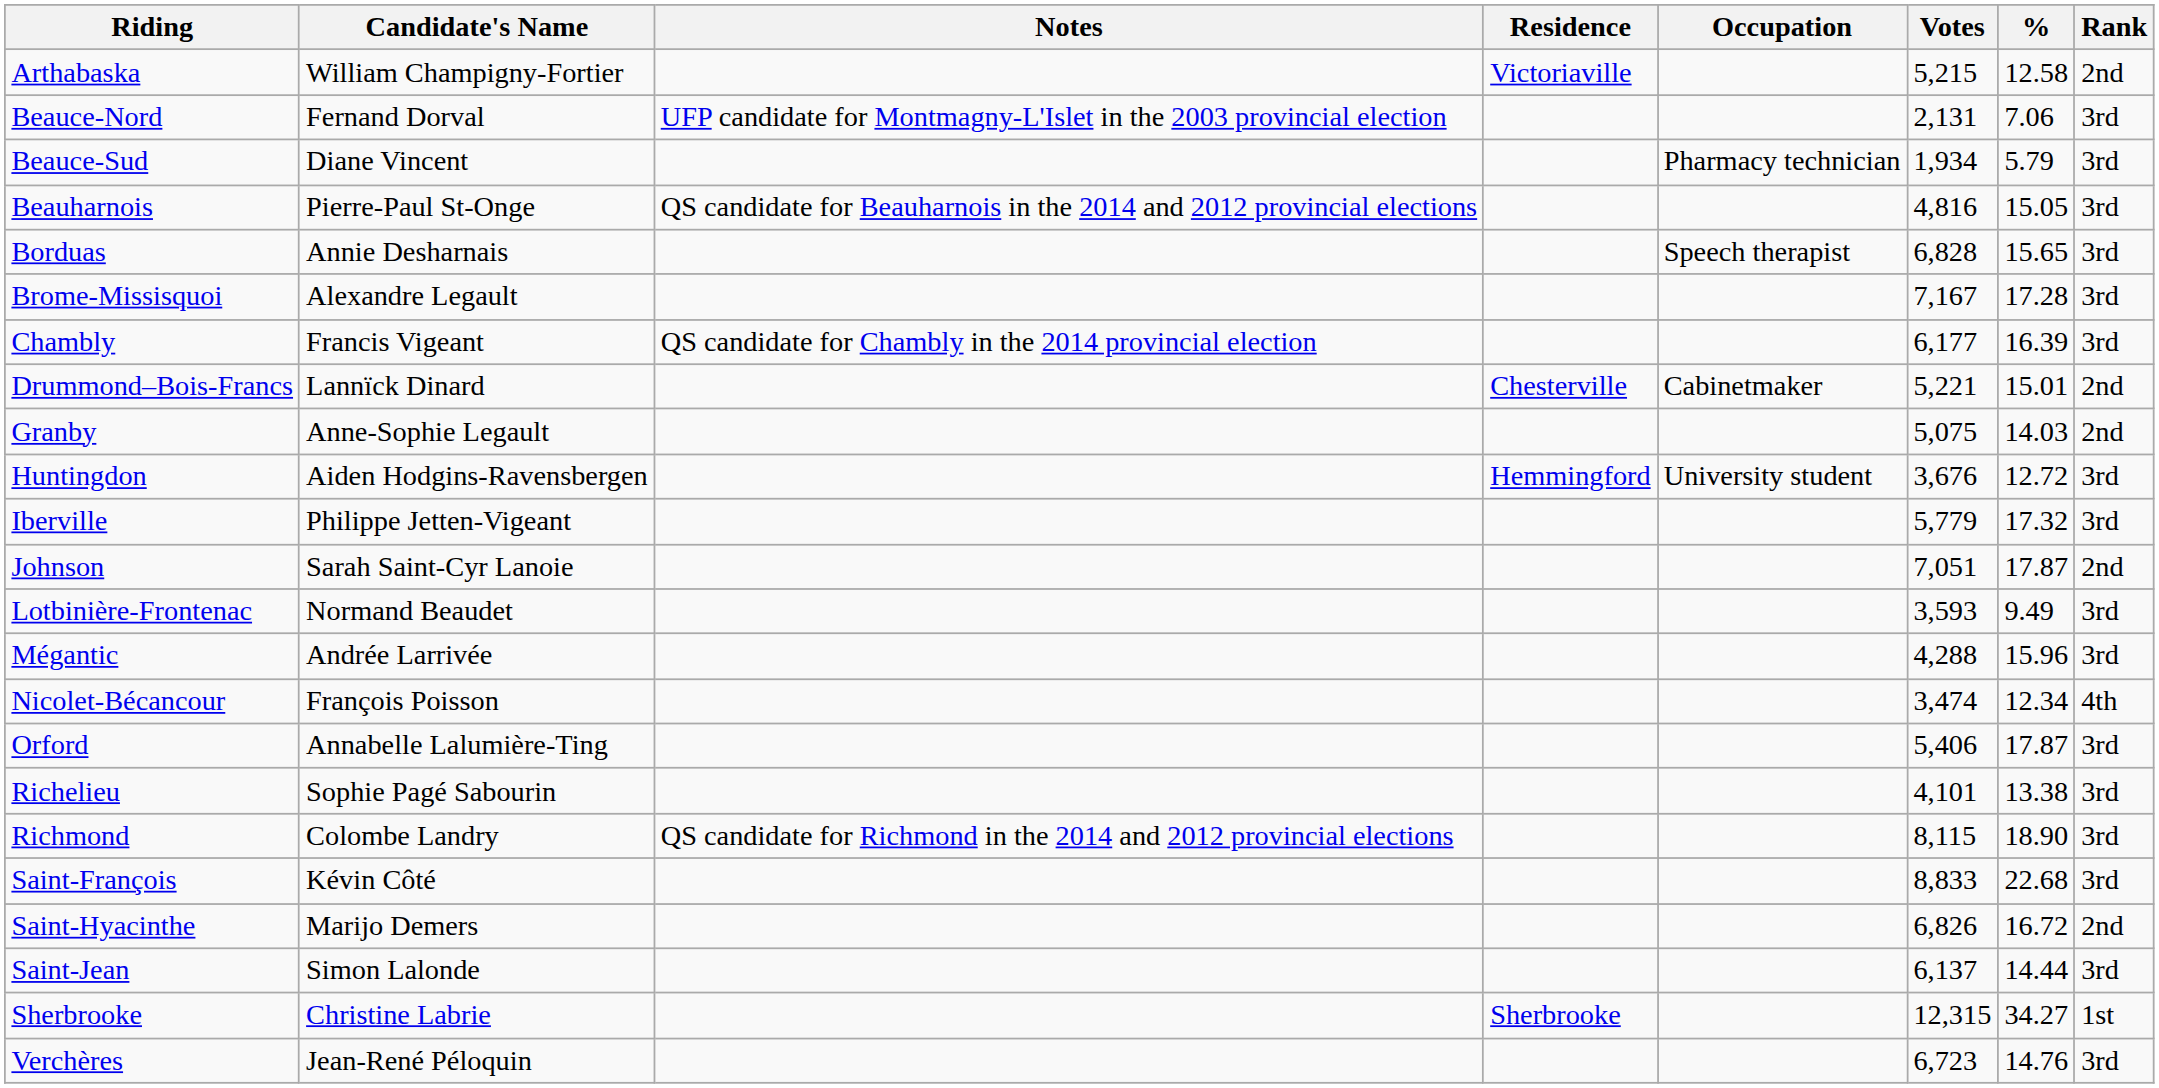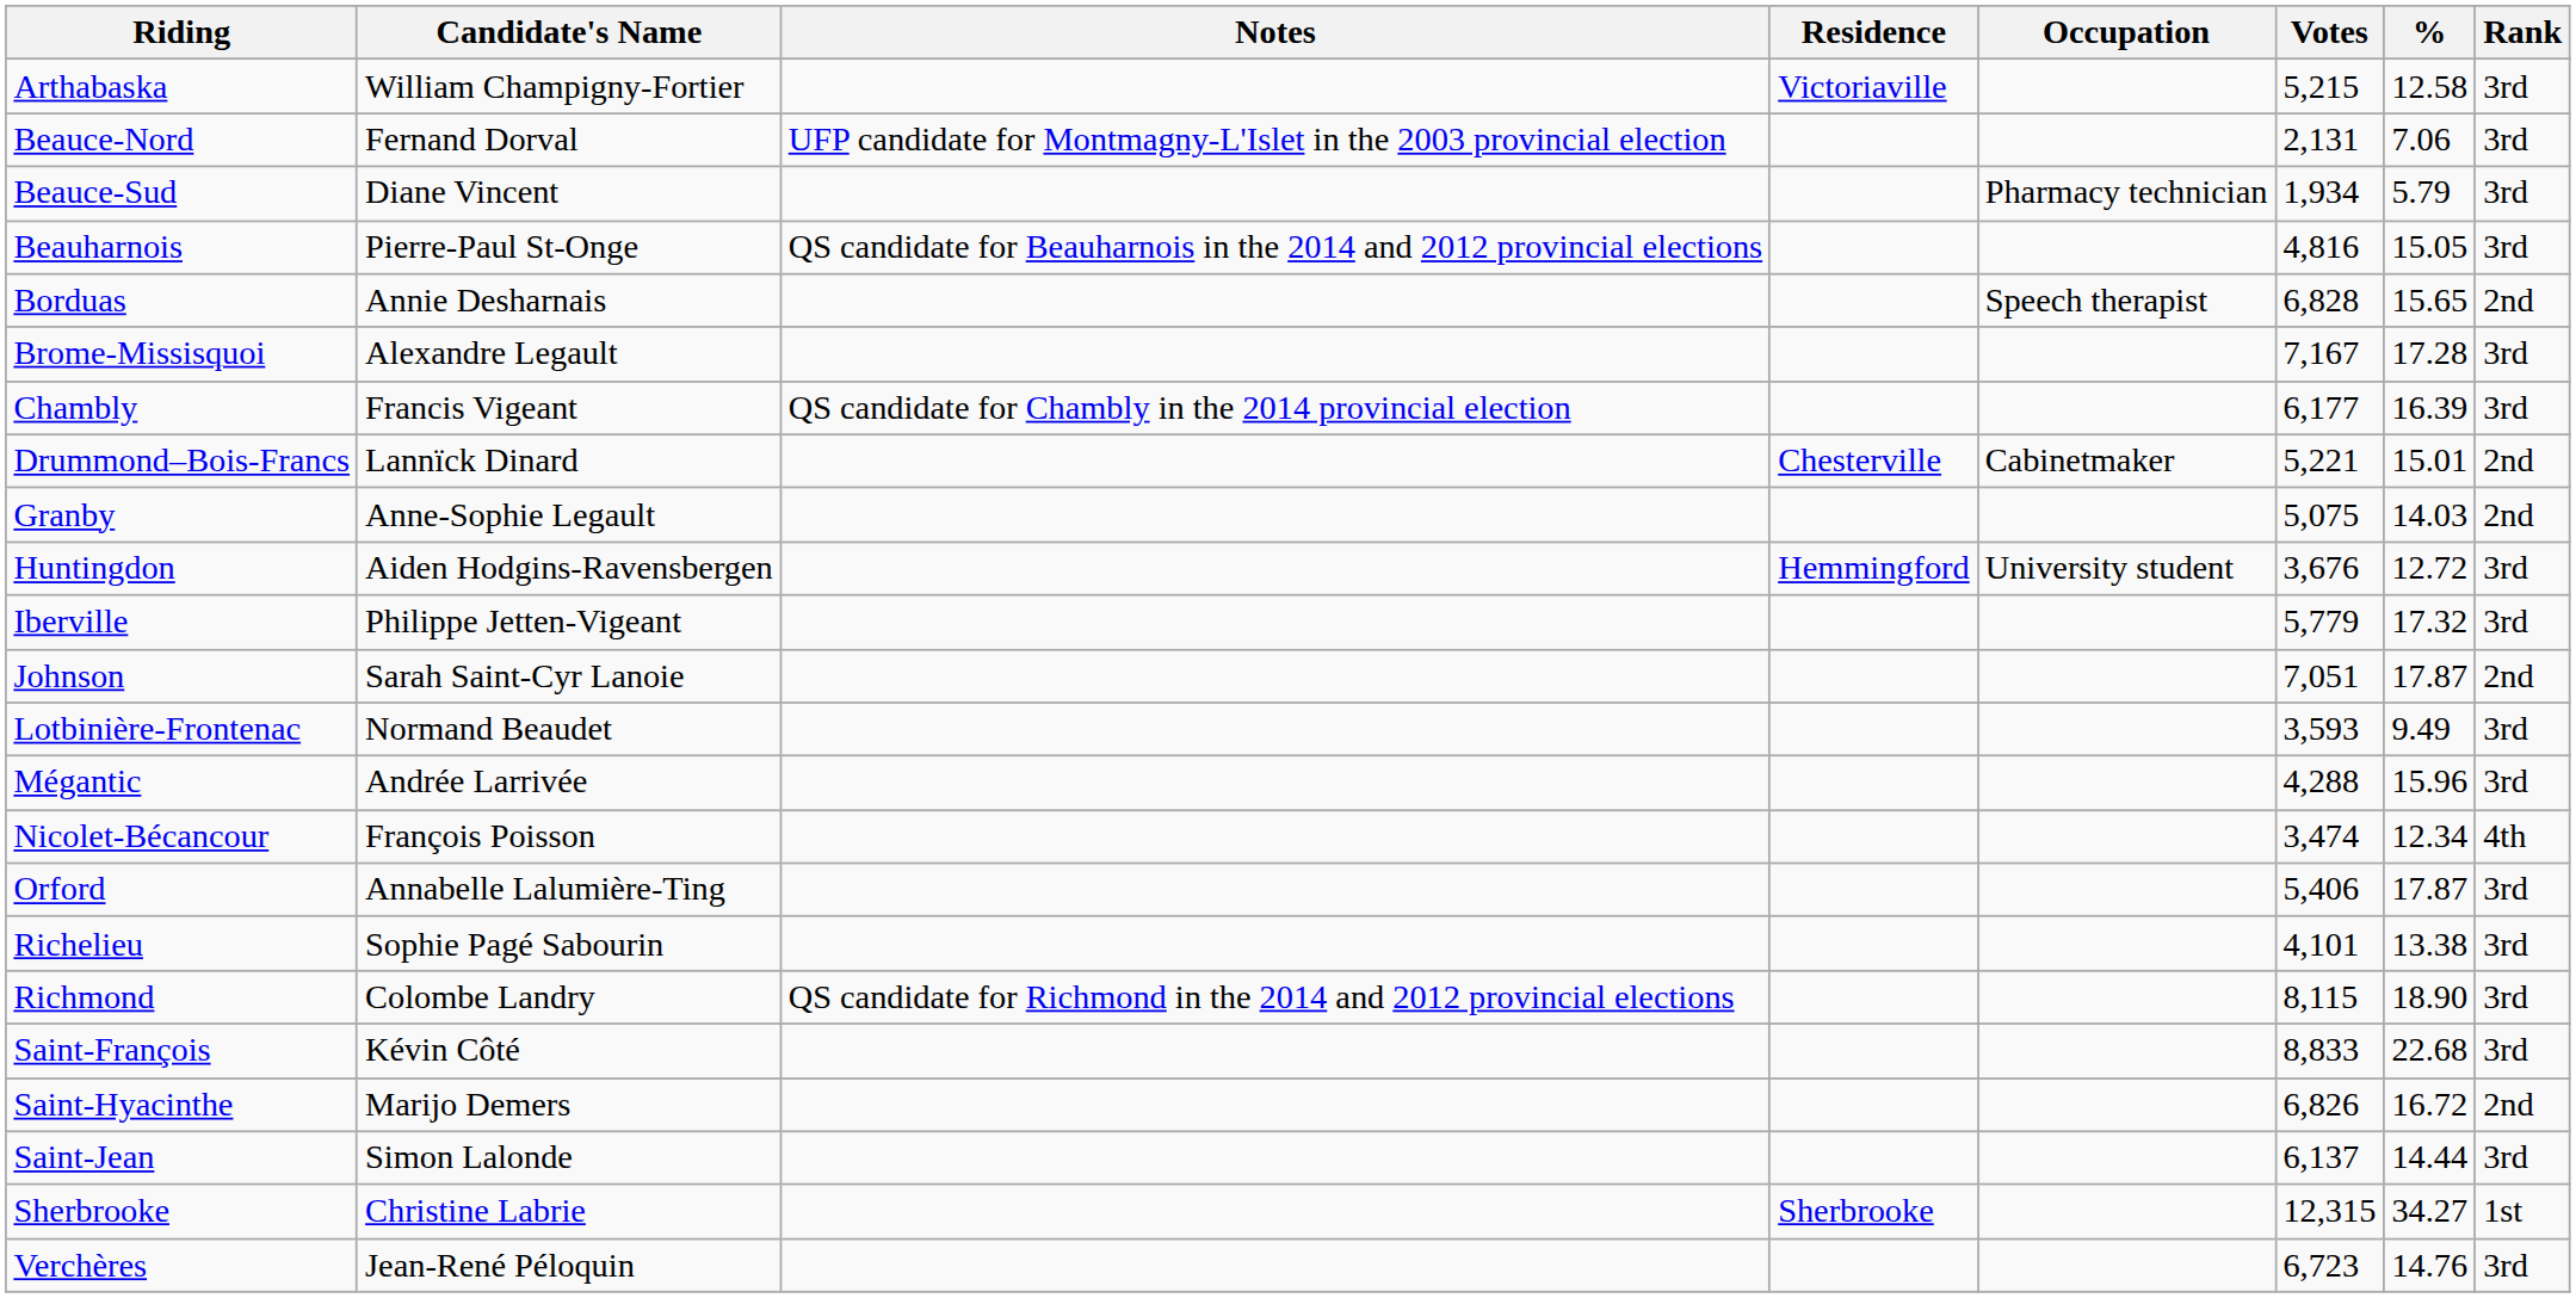 <table class="wikitable sortable">
 <tr>
 <th>Riding<br></th>
 <th>Candidate's Name</th>
 <th>Notes</th>
 <th>Residence</th>
 <th>Occupation</th>
 <th>Votes</th>
 <th>%</th>
 <th>Rank</th>
 </tr>
 <tr>
 <td><a href='#'>Arthabaska</a></td>
 <td>William Champigny-Fortier</td>
 <td></td>
 <td><a href='#'>Victoriaville</a></td>
 <td></td>
 <td>5,215</td>
 <td>12.58</td>
-<td>2nd</td>
+<td>3rd</td>
 </tr>
 <tr>
 <td><a href='#'>Beauce-Nord</a></td>
 <td>Fernand Dorval</td>
 <td><a href='#'>UFP</a> candidate for <a href='#'>Montmagny-L'Islet</a> in the <a href='#'>2003 provincial election</a></td>
 <td></td>
 <td></td>
 <td>2,131</td>
 <td>7.06</td>
 <td>3rd</td>
 </tr>
 <tr>
 <td><a href='#'>Beauce-Sud</a></td>
 <td>Diane Vincent</td>
 <td></td>
 <td></td>
 <td>Pharmacy technician</td>
 <td>1,934</td>
 <td>5.79</td>
 <td>3rd</td>
 </tr>
 <tr>
 <td><a href='#'>Beauharnois</a></td>
 <td>Pierre-Paul St-Onge</td>
 <td>QS candidate for <a href='#'>Beauharnois</a> in the <a href='#'>2014</a> and <a href='#'>2012 provincial elections</a></td>
 <td></td>
 <td></td>
 <td>4,816</td>
 <td>15.05</td>
 <td>3rd</td>
 </tr>
 <tr>
 <td><a href='#'>Borduas</a></td>
 <td>Annie Desharnais</td>
 <td></td>
 <td></td>
 <td>Speech therapist</td>
 <td>6,828</td>
 <td>15.65</td>
-<td>3rd</td>
+<td>2nd</td>
 </tr>
 <tr>
 <td><a href='#'>Brome-Missisquoi</a></td>
 <td>Alexandre Legault</td>
 <td></td>
 <td></td>
 <td></td>
 <td>7,167</td>
 <td>17.28</td>
 <td>3rd</td>
 </tr>
 <tr>
 <td><a href='#'>Chambly</a></td>
 <td>Francis Vigeant</td>
 <td>QS candidate for <a href='#'>Chambly</a> in the <a href='#'>2014 provincial election</a></td>
 <td></td>
 <td></td>
 <td>6,177</td>
 <td>16.39</td>
 <td>3rd</td>
 </tr>
 <tr>
 <td><a href='#'>Drummond–Bois-Francs</a></td>
 <td>Lannïck Dinard</td>
 <td></td>
 <td><a href='#'>Chesterville</a></td>
 <td>Cabinetmaker</td>
 <td>5,221</td>
 <td>15.01</td>
 <td>2nd</td>
 </tr>
 <tr>
 <td><a href='#'>Granby</a></td>
 <td>Anne-Sophie Legault</td>
 <td></td>
 <td></td>
 <td></td>
 <td>5,075</td>
 <td>14.03</td>
 <td>2nd</td>
 </tr>
 <tr>
 <td><a href='#'>Huntingdon</a></td>
 <td>Aiden Hodgins-Ravensbergen</td>
 <td></td>
 <td><a href='#'>Hemmingford</a></td>
 <td>University student</td>
 <td>3,676</td>
 <td>12.72</td>
 <td>3rd</td>
 </tr>
 <tr>
 <td><a href='#'>Iberville</a></td>
 <td>Philippe Jetten-Vigeant</td>
 <td></td>
 <td></td>
 <td></td>
 <td>5,779</td>
 <td>17.32</td>
 <td>3rd</td>
 </tr>
 <tr>
 <td><a href='#'>Johnson</a></td>
 <td>Sarah Saint-Cyr Lanoie</td>
 <td></td>
 <td></td>
 <td></td>
 <td>7,051</td>
 <td>17.87</td>
 <td>2nd</td>
 </tr>
 <tr>
 <td><a href='#'>Lotbinière-Frontenac</a></td>
 <td>Normand Beaudet</td>
 <td></td>
 <td></td>
 <td></td>
 <td>3,593</td>
 <td>9.49</td>
 <td>3rd</td>
 </tr>
 <tr>
 <td><a href='#'>Mégantic</a></td>
 <td>Andrée Larrivée</td>
 <td></td>
 <td></td>
 <td></td>
 <td>4,288</td>
 <td>15.96</td>
 <td>3rd</td>
 </tr>
 <tr>
 <td><a href='#'>Nicolet-Bécancour</a></td>
 <td>François Poisson</td>
 <td></td>
 <td></td>
 <td></td>
 <td>3,474</td>
 <td>12.34</td>
 <td>4th</td>
 </tr>
 <tr>
 <td><a href='#'>Orford</a></td>
 <td>Annabelle Lalumière-Ting</td>
 <td></td>
 <td></td>
 <td></td>
 <td>5,406</td>
 <td>17.87</td>
 <td>3rd</td>
 </tr>
 <tr>
 <td><a href='#'>Richelieu</a></td>
 <td>Sophie Pagé Sabourin</td>
 <td></td>
 <td></td>
 <td></td>
 <td>4,101</td>
 <td>13.38</td>
 <td>3rd</td>
 </tr>
 <tr>
 <td><a href='#'>Richmond</a></td>
 <td>Colombe Landry</td>
 <td>QS candidate for <a href='#'>Richmond</a> in the <a href='#'>2014</a> and <a href='#'>2012 provincial elections</a></td>
 <td></td>
 <td></td>
 <td>8,115</td>
 <td>18.90</td>
 <td>3rd</td>
 </tr>
 <tr>
 <td><a href='#'>Saint-François</a></td>
 <td>Kévin Côté</td>
 <td></td>
 <td></td>
 <td></td>
 <td>8,833</td>
 <td>22.68</td>
 <td>3rd</td>
 </tr>
 <tr>
 <td><a href='#'>Saint-Hyacinthe</a></td>
 <td>Marijo Demers</td>
 <td></td>
 <td></td>
 <td></td>
 <td>6,826</td>
 <td>16.72</td>
 <td>2nd</td>
 </tr>
 <tr>
 <td><a href='#'>Saint-Jean</a></td>
 <td>Simon Lalonde</td>
 <td></td>
 <td></td>
 <td></td>
 <td>6,137</td>
 <td>14.44</td>
 <td>3rd</td>
 </tr>
 <tr>
 <td><a href='#'>Sherbrooke</a></td>
 <td><a href='#'>Christine Labrie</a></td>
 <td></td>
 <td><a href='#'>Sherbrooke</a></td>
 <td></td>
 <td>12,315</td>
 <td>34.27</td>
 <td>1st</td>
 </tr>
 <tr>
 <td><a href='#'>Verchères</a></td>
 <td>Jean-René Péloquin</td>
 <td></td>
 <td></td>
 <td></td>
 <td>6,723</td>
 <td>14.76</td>
 <td>3rd</td>
 </tr>
 </table>
